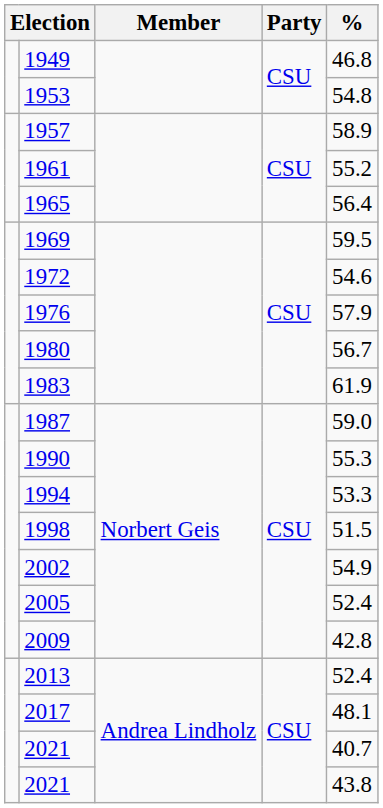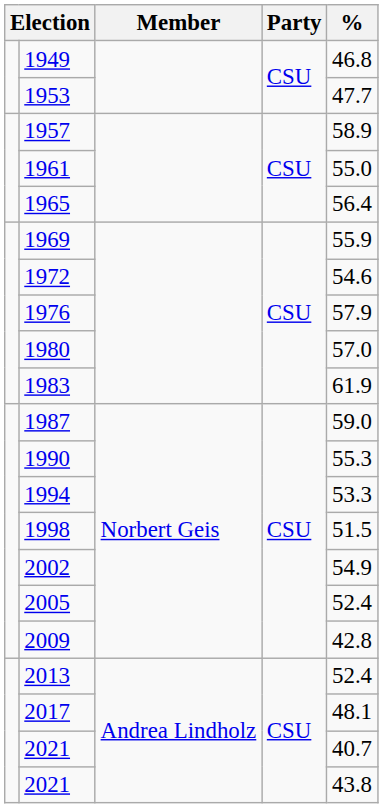 <table class=wikitable>
 <tr>
 <th colspan=2>Election</th>
 <th>Member</th>
 <th>Party</th>
 <th>%</th>
 </tr>
 <tr>
 <td rowspan=2 bgcolor=></td>
 <td><a href='#'>1949</a></td>
 <td rowspan=2></td>
 <td rowspan=2><a href='#'>CSU</a></td>
 <td align=right>46.8</td>
 </tr>
 <tr>
 <td><a href='#'>1953</a></td>
-<td align=right>54.8</td>
+<td align=right>47.7</td>
 </tr>
 <tr>
 <td rowspan=3 bgcolor=></td>
 <td><a href='#'>1957</a></td>
 <td rowspan=3></td>
 <td rowspan=3><a href='#'>CSU</a></td>
 <td align=right>58.9</td>
 </tr>
 <tr>
 <td><a href='#'>1961</a></td>
-<td align=right>55.2</td>
+<td align=right>55.0</td>
 </tr>
 <tr>
 <td><a href='#'>1965</a></td>
 <td align=right>56.4</td>
 </tr>
 <tr>
 <td rowspan=5 bgcolor=></td>
 <td><a href='#'>1969</a></td>
 <td rowspan=5></td>
 <td rowspan=5><a href='#'>CSU</a></td>
-<td align=right>59.5</td>
+<td align=right>55.9</td>
 </tr>
 <tr>
 <td><a href='#'>1972</a></td>
 <td align=right>54.6</td>
 </tr>
 <tr>
 <td><a href='#'>1976</a></td>
 <td align=right>57.9</td>
 </tr>
 <tr>
 <td><a href='#'>1980</a></td>
-<td align=right>56.7</td>
+<td align=right>57.0</td>
 </tr>
 <tr>
 <td><a href='#'>1983</a></td>
 <td align=right>61.9</td>
 </tr>
 <tr>
 <td rowspan=7 bgcolor=></td>
 <td><a href='#'>1987</a></td>
 <td rowspan=7><a href='#'>Norbert Geis</a></td>
 <td rowspan=7><a href='#'>CSU</a></td>
 <td align=right>59.0</td>
 </tr>
 <tr>
 <td><a href='#'>1990</a></td>
 <td align=right>55.3</td>
 </tr>
 <tr>
 <td><a href='#'>1994</a></td>
 <td align=right>53.3</td>
 </tr>
 <tr>
 <td><a href='#'>1998</a></td>
 <td align=right>51.5</td>
 </tr>
 <tr>
 <td><a href='#'>2002</a></td>
 <td align=right>54.9</td>
 </tr>
 <tr>
 <td><a href='#'>2005</a></td>
 <td align=right>52.4</td>
 </tr>
 <tr>
 <td><a href='#'>2009</a></td>
 <td align=right>42.8</td>
 </tr>
 <tr>
 <td rowspan=4 bgcolor=></td>
 <td><a href='#'>2013</a></td>
 <td rowspan=4><a href='#'>Andrea Lindholz</a></td>
 <td rowspan=4><a href='#'>CSU</a></td>
 <td align=right>52.4</td>
 </tr>
 <tr>
 <td><a href='#'>2017</a></td>
 <td align=right>48.1</td>
 </tr>
 <tr>
 <td><a href='#'>2021</a></td>
 <td align=right>40.7</td>
 </tr>
 <tr>
 <td><a href='#'>2021</a></td>
 <td align=right>43.8</td>
 </tr>
 </table>
